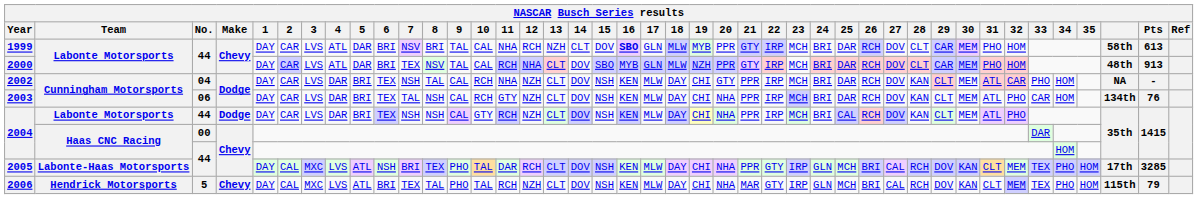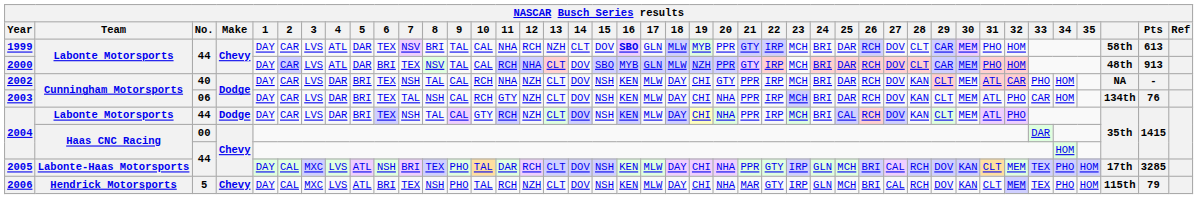 <table class="wikitable" style="text-align:center; font-size:75%">
 <tr>
 <th colspan=42><a href='#'>NASCAR</a> <a href='#'>Busch Series</a> results</th>
 </tr>
 <tr>
 <th>Year</th>
 <th>Team</th>
 <th>No.</th>
 <th>Make</th>
 <th>1</th>
 <th>2</th>
 <th>3</th>
 <th>4</th>
 <th>5</th>
 <th>6</th>
 <th>7</th>
 <th>8</th>
 <th>9</th>
 <th>10</th>
 <th>11</th>
 <th>12</th>
 <th>13</th>
 <th>14</th>
 <th>15</th>
 <th>16</th>
 <th>17</th>
 <th>18</th>
 <th>19</th>
 <th>20</th>
 <th>21</th>
 <th>22</th>
 <th>23</th>
 <th>24</th>
 <th>25</th>
 <th>26</th>
 <th>27</th>
 <th>28</th>
 <th>29</th>
 <th>30</th>
 <th>31</th>
 <th>32</th>
 <th>33</th>
 <th>34</th>
 <th>35</th>
 <th></th>
 <th>Pts</th>
 <th>Ref</th>
 </tr>
 <tr>
 <th><a href='#'>1999</a></th>
 <th rowspan=2><a href='#'>Labonte Motorsports</a></th>
 <th rowspan=2>44</th>
 <th rowspan=2><a href='#'>Chevy</a></th>
 <td><a href='#'>DAY</a></td>
 <td><a href='#'>CAR</a></td>
 <td><a href='#'>LVS</a></td>
 <td><a href='#'>ATL</a></td>
 <td><a href='#'>DAR</a></td>
-<td><a href='#'>BRI</a></td>
+<td><a href='#'>TEX</a></td>
 <td style="background:#EFCFFF;"><a href='#'>NSV</a><br></td>
 <td><a href='#'>BRI</a></td>
 <td><a href='#'>TAL</a></td>
 <td><a href='#'>CAL</a></td>
 <td><a href='#'>NHA</a></td>
 <td><a href='#'>RCH</a></td>
 <td><a href='#'>NZH</a></td>
 <td><a href='#'>CLT</a></td>
 <td><a href='#'>DOV</a></td>
 <td style="background:#EFCFFF;"><strong><a href='#'>SBO</a><br></strong></td>
 <td><a href='#'>GLN</a></td>
 <td style="background:#CFCFFF;"><a href='#'>MLW</a><br></td>
 <td style="background:#DFFFDF;"><a href='#'>MYB</a><br></td>
 <td><a href='#'>PPR</a></td>
 <td style="background:#CFCFFF;"><a href='#'>GTY</a><br></td>
 <td style="background:#CFCFFF;"><a href='#'>IRP</a><br></td>
 <td><a href='#'>MCH</a></td>
 <td><a href='#'>BRI</a></td>
 <td><a href='#'>DAR</a></td>
 <td style="background:#CFCFFF;"><a href='#'>RCH</a><br></td>
 <td><a href='#'>DOV</a></td>
 <td><a href='#'>CLT</a></td>
 <td style="background:#CFCFFF;"><a href='#'>CAR</a><br></td>
 <td style="background:#EFCFFF;"><a href='#'>MEM</a><br></td>
 <td><a href='#'>PHO</a></td>
 <td><a href='#'>HOM</a></td>
 <td colspan=3></td>
 <th>58th</th>
 <th>613</th>
 <th></th>
 </tr>
 <tr>
 <th><a href='#'>2000</a></th>
 <td><a href='#'>DAY</a></td>
 <td style="background:#CFCFFF;"><a href='#'>CAR</a><br></td>
 <td><a href='#'>LVS</a></td>
 <td><a href='#'>ATL</a></td>
 <td><a href='#'>DAR</a></td>
 <td><a href='#'>BRI</a></td>
 <td><a href='#'>TEX</a></td>
 <td style="background:#DFFFDF;"><a href='#'>NSV</a><br></td>
 <td><a href='#'>TAL</a></td>
 <td><a href='#'>CAL</a></td>
 <td style="background:#CFCFFF;"><a href='#'>RCH</a><br></td>
 <td style="background:#CFCFFF;"><a href='#'>NHA</a><br></td>
 <td style="background:#FFCFCF;"><a href='#'>CLT</a><br></td>
 <td><a href='#'>DOV</a></td>
 <td style="background:#CFCFFF;"><a href='#'>SBO</a><br></td>
 <td style="background:#CFCFFF;"><a href='#'>MYB</a><br></td>
 <td style="background:#CFCFFF;"><a href='#'>GLN</a><br></td>
 <td style="background:#CFCFFF;"><a href='#'>MLW</a><br></td>
 <td style="background:#CFCFFF;"><a href='#'>NZH</a><br></td>
 <td style="background:#CFCFFF;"><a href='#'>PPR</a><br></td>
 <td style="background:#EFCFFF;"><a href='#'>GTY</a><br></td>
 <td style="background:#FFCFCF;"><a href='#'>IRP</a><br></td>
 <td><a href='#'>MCH</a></td>
 <td style="background:#FFCFCF;"><a href='#'>BRI</a><br></td>
 <td style="background:#FFCFCF;"><a href='#'>DAR</a><br></td>
 <td style="background:#FFCFCF;"><a href='#'>RCH</a><br></td>
 <td style="background:#FFCFCF;"><a href='#'>DOV</a><br></td>
 <td style="background:#FFCFCF;"><a href='#'>CLT</a><br></td>
 <td style="background:#CFCFFF;"><a href='#'>CAR</a><br></td>
 <td style="background:#CFCFFF;"><a href='#'>MEM</a><br></td>
 <td style="background:#FFCFCF;"><a href='#'>PHO</a><br></td>
 <td style="background:#FFCFCF;"><a href='#'>HOM</a><br></td>
 <td colspan=3></td>
 <th>48th</th>
 <th>913</th>
 <th></th>
 </tr>
 <tr>
 <th><a href='#'>2002</a></th>
 <th rowspan=2><a href='#'>Cunningham Motorsports</a></th>
-<th>04</th>
+<th>40</th>
 <th rowspan=2><a href='#'>Dodge</a></th>
 <td><a href='#'>DAY</a></td>
 <td><a href='#'>CAR</a></td>
 <td><a href='#'>LVS</a></td>
 <td><a href='#'>DAR</a></td>
 <td><a href='#'>BRI</a></td>
 <td><a href='#'>TEX</a></td>
 <td><a href='#'>NSH</a></td>
 <td><a href='#'>TAL</a></td>
 <td><a href='#'>CAL</a></td>
 <td><a href='#'>RCH</a></td>
 <td><a href='#'>NHA</a></td>
 <td><a href='#'>NZH</a></td>
 <td><a href='#'>CLT</a></td>
 <td><a href='#'>DOV</a></td>
 <td><a href='#'>NSH</a></td>
 <td><a href='#'>KEN</a></td>
 <td><a href='#'>MLW</a></td>
 <td><a href='#'>DAY</a></td>
 <td><a href='#'>CHI</a></td>
 <td><a href='#'>GTY</a></td>
 <td><a href='#'>PPR</a></td>
 <td><a href='#'>IRP</a></td>
 <td><a href='#'>MCH</a></td>
 <td><a href='#'>BRI</a></td>
 <td><a href='#'>DAR</a></td>
 <td><a href='#'>RCH</a></td>
 <td><a href='#'>DOV</a></td>
 <td><a href='#'>KAN</a></td>
 <td style="background:#FFCFCF;"><a href='#'>CLT</a><br></td>
 <td><a href='#'>MEM</a></td>
 <td style="background:#FFCFCF;"><a href='#'>ATL</a><br></td>
 <td style="background:#FFCFCF;"><a href='#'>CAR</a><br></td>
 <td><a href='#'>PHO</a></td>
 <td><a href='#'>HOM</a></td>
 <td></td>
 <th>NA</th>
 <th>-</th>
 <th></th>
 </tr>
 <tr>
 <th><a href='#'>2003</a></th>
 <th>06</th>
 <td><a href='#'>DAY</a></td>
 <td><a href='#'>CAR</a></td>
 <td><a href='#'>LVS</a></td>
 <td><a href='#'>DAR</a></td>
 <td><a href='#'>BRI</a></td>
 <td><a href='#'>TEX</a></td>
 <td><a href='#'>TAL</a></td>
 <td><a href='#'>NSH</a></td>
 <td><a href='#'>CAL</a></td>
 <td><a href='#'>RCH</a></td>
 <td><a href='#'>GTY</a></td>
 <td><a href='#'>NZH</a></td>
 <td><a href='#'>CLT</a></td>
 <td><a href='#'>DOV</a></td>
 <td><a href='#'>NSH</a></td>
 <td><a href='#'>KEN</a></td>
 <td><a href='#'>MLW</a></td>
 <td><a href='#'>DAY</a></td>
 <td><a href='#'>CHI</a></td>
 <td><a href='#'>NHA</a></td>
 <td><a href='#'>PPR</a></td>
 <td><a href='#'>IRP</a></td>
 <td style="background:#CFCFFF;"><a href='#'>MCH</a><br></td>
 <td><a href='#'>BRI</a></td>
 <td><a href='#'>DAR</a></td>
 <td><a href='#'>RCH</a></td>
 <td><a href='#'>DOV</a></td>
 <td><a href='#'>KAN</a></td>
 <td><a href='#'>CLT</a></td>
 <td><a href='#'>MEM</a></td>
 <td><a href='#'>ATL</a></td>
 <td><a href='#'>PHO</a></td>
 <td><a href='#'>CAR</a></td>
 <td><a href='#'>HOM</a></td>
 <td></td>
 <th>134th</th>
 <th>76</th>
 <th></th>
 </tr>
 <tr>
 <th rowspan=3><a href='#'>2004</a></th>
 <th><a href='#'>Labonte Motorsports</a></th>
 <th>44</th>
 <th><a href='#'>Dodge</a></th>
 <td><a href='#'>DAY</a></td>
 <td><a href='#'>CAR</a></td>
 <td><a href='#'>LVS</a></td>
 <td><a href='#'>DAR</a></td>
 <td><a href='#'>BRI</a></td>
 <td style="background:#CFCFFF;"><a href='#'>TEX</a><br></td>
 <td><a href='#'>NSH</a></td>
-<td><a href='#'>NSH</a></td>
+<td><a href='#'>TAL</a></td>
 <td style="background:#EFCFFF;"><a href='#'>CAL</a><br></td>
 <td><a href='#'>GTY</a></td>
 <td style="background:#CFCFFF;"><a href='#'>RCH</a><br></td>
 <td><a href='#'>NZH</a></td>
 <td style="background:#DFFFDF;"><a href='#'>CLT</a><br></td>
 <td style="background:#CFCFFF;"><a href='#'>DOV</a><br></td>
 <td><a href='#'>NSH</a></td>
 <td style="background:#CFCFFF;"><a href='#'>KEN</a><br></td>
 <td><a href='#'>MLW</a></td>
 <td style="background:#CFCFFF;"><a href='#'>DAY</a><br></td>
 <td style="background:#FFFFBF;"><a href='#'>CHI</a><br></td>
 <td style="background:#DFFFDF;"><a href='#'>NHA</a><br></td>
 <td><a href='#'>PPR</a></td>
 <td><a href='#'>IRP</a></td>
 <td style="background:#DFFFDF;"><a href='#'>MCH</a><br></td>
 <td><a href='#'>BRI</a></td>
 <td style="background:#CFCFFF;"><a href='#'>CAL</a><br></td>
 <td style="background:#FFCFCF;"><a href='#'>RCH</a><br></td>
 <td style="background:#CFCFFF;"><a href='#'>DOV</a><br></td>
 <td><a href='#'>KAN</a></td>
 <td style="background:#DFFFDF;"><a href='#'>CLT</a><br></td>
 <td><a href='#'>MEM</a></td>
 <td style="background:#EFCFFF;"><a href='#'>ATL</a><br></td>
 <td style="background:#EFCFFF;"><a href='#'>PHO</a><br></td>
 <td colspan=3></td>
 <th rowspan=3>35th</th>
 <th rowspan=3>1415</th>
 <th rowspan=3></th>
 </tr>
 <tr>
 <th rowspan=2><a href='#'>Haas CNC Racing</a></th>
 <th>00</th>
 <th rowspan=3><a href='#'>Chevy</a></th>
 <td colspan=32></td>
 <td style="background:#DFFFDF;"><a href='#'>DAR</a><br></td>
 <td colspan=2></td>
 </tr>
 <tr>
 <th rowspan=2>44</th>
 <td colspan=33></td>
 <td style="background:#DFFFDF;"><a href='#'>HOM</a><br></td>
 <td></td>
 </tr>
 <tr>
 <th><a href='#'>2005</a></th>
 <th><a href='#'>Labonte-Haas Motorsports</a></th>
 <td style="background:#DFFFDF;"><a href='#'>DAY</a><br></td>
 <td style="background:#DFFFDF;"><a href='#'>CAL</a><br></td>
 <td style="background:#CFCFFF;"><a href='#'>MXC</a><br></td>
 <td style="background:#DFFFDF;"><a href='#'>LVS</a><br></td>
 <td style="background:#EFCFFF;"><a href='#'>ATL</a><br></td>
 <td style="background:#DFFFDF;"><a href='#'>NSH</a><br></td>
 <td style="background:#EFCFFF;"><a href='#'>BRI</a><br></td>
 <td style="background:#CFCFFF;"><a href='#'>TEX</a><br></td>
 <td style="background:#DFFFDF;"><a href='#'>PHO</a><br></td>
 <td style="background:#FFDF9F;"><a href='#'>TAL</a><br></td>
 <td style="background:#DFFFDF;"><a href='#'>DAR</a><br></td>
 <td style="background:#EFCFFF;"><a href='#'>RCH</a><br></td>
 <td style="background:#CFCFFF;"><a href='#'>CLT</a><br></td>
 <td style="background:#CFCFFF;"><a href='#'>DOV</a><br></td>
 <td style="background:#CFCFFF;"><a href='#'>NSH</a><br></td>
 <td style="background:#DFFFDF;"><a href='#'>KEN</a><br></td>
 <td style="background:#DFFFDF;"><a href='#'>MLW</a><br></td>
 <td style="background:#EFCFFF;"><a href='#'>DAY</a><br></td>
 <td style="background:#EFCFFF;"><a href='#'>CHI</a><br></td>
 <td style="background:#EFCFFF;"><a href='#'>NHA</a><br></td>
 <td style="background:#DFFFDF;"><a href='#'>PPR</a><br></td>
 <td style="background:#DFFFDF;"><a href='#'>GTY</a><br></td>
 <td style="background:#CFCFFF;"><a href='#'>IRP</a><br></td>
 <td style="background:#DFFFDF;"><a href='#'>GLN</a><br></td>
 <td style="background:#DFFFDF;"><a href='#'>MCH</a><br></td>
 <td style="background:#CFCFFF;"><a href='#'>BRI</a><br></td>
 <td style="background:#EFCFFF;"><a href='#'>CAL</a><br></td>
 <td style="background:#CFCFFF;"><a href='#'>RCH</a><br></td>
 <td style="background:#CFCFFF;"><a href='#'>DOV</a><br></td>
 <td style="background:#CFCFFF;"><a href='#'>KAN</a><br></td>
 <td style="background:#FFDF9F;"><a href='#'>CLT</a><br></td>
 <td style="background:#DFFFDF;"><a href='#'>MEM</a><br></td>
 <td style="background:#CFCFFF;"><a href='#'>TEX</a><br></td>
 <td style="background:#CFCFFF;"><a href='#'>PHO</a><br></td>
 <td style="background:#CFCFFF;"><a href='#'>HOM</a><br></td>
 <th>17th</th>
 <th>3285</th>
 <th></th>
 </tr>
 <tr>
 <th><a href='#'>2006</a></th>
 <th><a href='#'>Hendrick Motorsports</a></th>
 <th>5</th>
 <th><a href='#'>Chevy</a></th>
 <td><a href='#'>DAY</a></td>
 <td><a href='#'>CAL</a></td>
 <td><a href='#'>MXC</a></td>
 <td><a href='#'>LVS</a></td>
 <td><a href='#'>ATL</a></td>
 <td><a href='#'>BRI</a></td>
 <td><a href='#'>TEX</a></td>
-<td><a href='#'>TAL</a></td>
+<td><a href='#'>NSH</a></td>
 <td><a href='#'>PHO</a></td>
 <td><a href='#'>TAL</a></td>
 <td><a href='#'>RCH</a></td>
 <td><a href='#'>NZH</a></td>
 <td><a href='#'>CLT</a></td>
 <td><a href='#'>DOV</a></td>
 <td><a href='#'>NSH</a></td>
 <td><a href='#'>KEN</a></td>
 <td><a href='#'>MLW</a></td>
 <td><a href='#'>DAY</a></td>
 <td><a href='#'>CHI</a></td>
 <td><a href='#'>NHA</a></td>
 <td><a href='#'>MAR</a></td>
 <td><a href='#'>GTY</a></td>
 <td><a href='#'>IRP</a></td>
 <td><a href='#'>GLN</a></td>
 <td><a href='#'>MCH</a></td>
 <td><a href='#'>BRI</a></td>
 <td><a href='#'>CAL</a></td>
 <td><a href='#'>RCH</a></td>
 <td><a href='#'>DOV</a></td>
 <td><a href='#'>KAN</a></td>
 <td><a href='#'>CLT</a></td>
 <td style="background:#CFCFFF;"><a href='#'>MEM</a><br></td>
 <td><a href='#'>TEX</a></td>
 <td><a href='#'>PHO</a></td>
 <td><a href='#'>HOM</a></td>
 <th>115th</th>
 <th>79</th>
 <th></th>
 </tr>
 </table>
